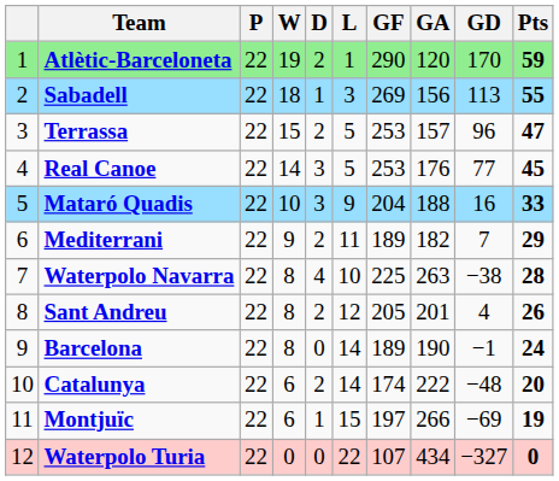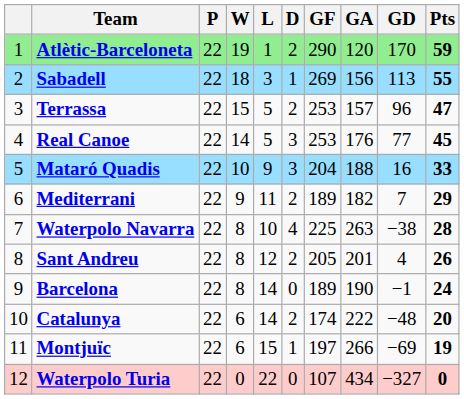 <table class="wikitable sortable" style="text-align: center;">
 <tr>
 <th align="center"></th>
 <th align="center">Team</th>
 <th align="center">P</th>
 <th align="center">W</th>
+<th align="center">L</th>
 <th align="center">D</th>
-<th align="center">L</th>
 <th align="center">GF</th>
 <th align="center">GA</th>
 <th align="center">GD</th>
 <th align="center">Pts</th>
 </tr>
 <tr style="background: #90EE90;">
 <td>1</td>
 <td align="left"><strong><a href='#'>Atlètic-Barceloneta</a></strong></td>
 <td>22</td>
 <td>19</td>
+<td>1</td>
 <td>2</td>
-<td>1</td>
 <td>290</td>
 <td>120</td>
 <td>170</td>
 <td><strong>59</strong></td>
 </tr>
 <tr style="background: #97DEFF;">
 <td>2</td>
 <td align="left"><strong><a href='#'>Sabadell</a></strong></td>
 <td>22</td>
 <td>18</td>
+<td>3</td>
 <td>1</td>
-<td>3</td>
 <td>269</td>
 <td>156</td>
 <td>113</td>
 <td><strong>55</strong></td>
 </tr>
 <tr>
 <td>3</td>
 <td align="left"><strong><a href='#'>Terrassa</a></strong></td>
 <td>22</td>
 <td>15</td>
+<td>5</td>
 <td>2</td>
-<td>5</td>
 <td>253</td>
 <td>157</td>
 <td>96</td>
 <td><strong>47</strong></td>
 </tr>
 <tr>
 <td>4</td>
 <td align="left"><strong><a href='#'>Real Canoe</a></strong></td>
 <td>22</td>
 <td>14</td>
+<td>5</td>
 <td>3</td>
-<td>5</td>
 <td>253</td>
 <td>176</td>
 <td>77</td>
 <td><strong>45</strong></td>
 </tr>
 <tr style="background: #97DEFF;">
 <td>5</td>
 <td align="left"><strong><a href='#'>Mataró Quadis</a></strong></td>
 <td>22</td>
 <td>10</td>
+<td>9</td>
 <td>3</td>
-<td>9</td>
 <td>204</td>
 <td>188</td>
 <td>16</td>
 <td><strong>33</strong></td>
 </tr>
 <tr>
 <td>6</td>
 <td align="left"><strong><a href='#'>Mediterrani</a></strong></td>
 <td>22</td>
 <td>9</td>
+<td>11</td>
 <td>2</td>
-<td>11</td>
 <td>189</td>
 <td>182</td>
 <td>7</td>
 <td><strong>29</strong></td>
 </tr>
 <tr>
 <td>7</td>
 <td align="left"><strong><a href='#'>Waterpolo Navarra</a></strong></td>
 <td>22</td>
 <td>8</td>
+<td>10</td>
 <td>4</td>
-<td>10</td>
 <td>225</td>
 <td>263</td>
 <td>−38</td>
 <td><strong>28</strong></td>
 </tr>
 <tr>
 <td>8</td>
 <td align="left"><strong><a href='#'>Sant Andreu</a></strong></td>
 <td>22</td>
 <td>8</td>
+<td>12</td>
 <td>2</td>
-<td>12</td>
 <td>205</td>
 <td>201</td>
 <td>4</td>
 <td><strong>26</strong></td>
 </tr>
 <tr>
 <td>9</td>
 <td align="left"><strong><a href='#'>Barcelona</a></strong></td>
 <td>22</td>
 <td>8</td>
+<td>14</td>
 <td>0</td>
-<td>14</td>
 <td>189</td>
 <td>190</td>
 <td>−1</td>
 <td><strong>24</strong></td>
 </tr>
 <tr>
 <td>10</td>
 <td align="left"><strong><a href='#'>Catalunya</a></strong></td>
 <td>22</td>
 <td>6</td>
+<td>14</td>
 <td>2</td>
-<td>14</td>
 <td>174</td>
 <td>222</td>
 <td>−48</td>
 <td><strong>20</strong></td>
 </tr>
 <tr>
 <td>11</td>
 <td align="left"><strong><a href='#'>Montjuïc</a></strong></td>
 <td>22</td>
 <td>6</td>
+<td>15</td>
 <td>1</td>
-<td>15</td>
 <td>197</td>
 <td>266</td>
 <td>−69</td>
 <td><strong>19</strong></td>
 </tr>
 <tr style="background:#FFCCCC">
 <td>12</td>
 <td align="left"><strong><a href='#'>Waterpolo Turia</a></strong></td>
 <td>22</td>
 <td>0</td>
+<td>22</td>
 <td>0</td>
-<td>22</td>
 <td>107</td>
 <td>434</td>
 <td>−327</td>
 <td><strong>0</strong></td>
 </tr>
 </table>
